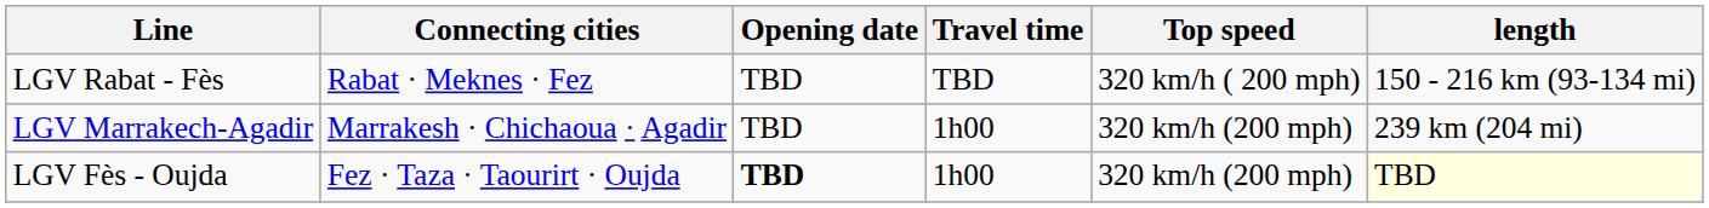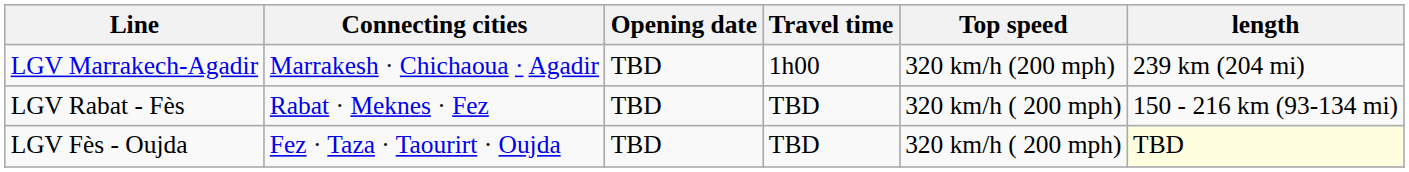 <table class="wikitable">
 <tr>
 <th>Line</th>
 <th>Connecting cities</th>
 <th>Opening date</th>
 <th>Travel time</th>
 <th>Top speed</th>
 <th>length</th>
 </tr>
 <tr>
+<td><a href='#'>LGV Marrakech-Agadir</a></td>
+<td><a href='#'>Marrakesh</a> · <a href='#'>Chichaoua</a> <a href='#'>·</a> <a href='#'>Agadir</a></td>
+<td>TBD</td>
+<td>1h00</td>
+<td>320 km/h (200 mph)</td>
+<td>239 km (204 mi)</td>
+</tr>
+<tr>
 <td>LGV Rabat - Fès</td>
 <td><a href='#'>Rabat</a> · <a href='#'>Meknes</a> · <a href='#'>Fez</a></td>
 <td>TBD</td>
 <td>TBD</td>
 <td>320 km/h ( 200 mph)</td>
 <td>150 - 216 km (93-134 mi)</td>
 </tr>
 <tr>
-<td><a href='#'>LGV Marrakech-Agadir</a></td>
-<td><a href='#'>Marrakesh</a> · <a href='#'>Chichaoua</a> <a href='#'>·</a> <a href='#'>Agadir</a></td>
-<td>TBD</td>
-<td>1h00</td>
-<td>320 km/h (200 mph)</td>
-<td>239 km (204 mi)</td>
-</tr>
-<tr>
 <td>LGV Fès - Oujda</td>
 <td><a href='#'>Fez</a> · <a href='#'>Taza</a> · <a href='#'>Taourirt</a> · <a href='#'>Oujda</a></td>
-<td><strong>TBD</strong></td>
-<td>1h00</td>
-<td>320 km/h (200 mph)</td>
+<td>TBD</td>
+<td>TBD</td>
+<td>320 km/h ( 200 mph)</td>
 <td style="background: lightyellow;">TBD</td>
 </tr>
 </table>
